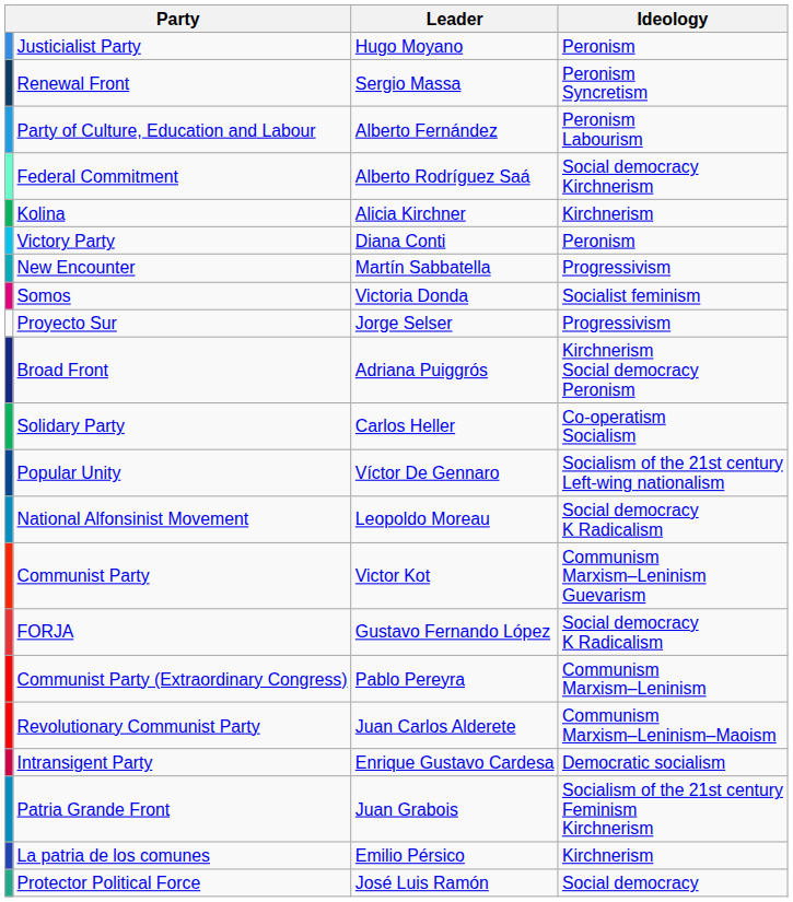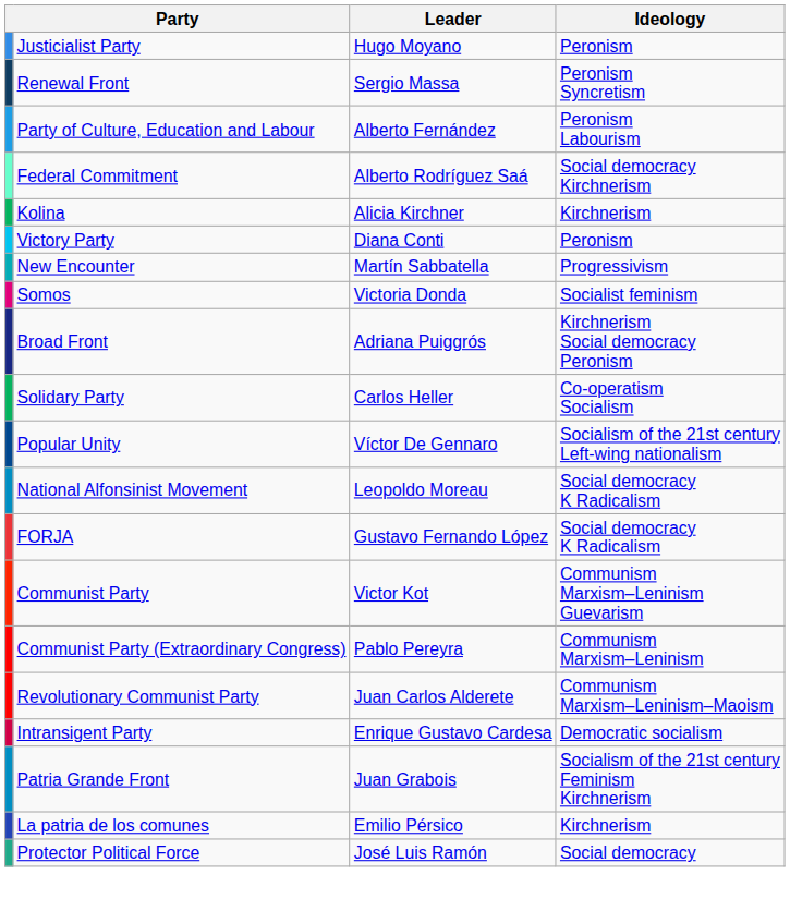 <table class="wikitable" style="font-size:95%">
 <tr>
 <th colspan=2>Party</th>
 <th>Leader</th>
 <th>Ideology</th>
 </tr>
 <tr>
 <td bgcolor="#318ce7"></td>
 <td><a href='#'>Justicialist Party</a></td>
 <td><a href='#'>Hugo Moyano</a></td>
 <td><a href='#'>Peronism</a></td>
 </tr>
 <tr>
 <td bgcolor="#0e3c61"></td>
 <td><a href='#'>Renewal Front</a></td>
 <td><a href='#'>Sergio Massa</a></td>
 <td><a href='#'>Peronism</a><br><a href='#'>Syncretism</a></td>
 </tr>
 <tr>
 <td bgcolor="#1b9ee6"></td>
 <td><a href='#'>Party of Culture, Education and Labour</a></td>
 <td><a href='#'>Alberto Fernández</a></td>
 <td><a href='#'>Peronism</a><br><a href='#'>Labourism</a></td>
 </tr>
 <tr>
 <td bgcolor="#66ffcc"></td>
 <td><a href='#'>Federal Commitment</a></td>
 <td><a href='#'>Alberto Rodríguez Saá</a></td>
 <td><a href='#'>Social democracy</a><br><a href='#'>Kirchnerism</a></td>
 </tr>
 <tr>
 <td bgcolor="#04b45f"></td>
 <td><a href='#'>Kolina</a></td>
 <td><a href='#'>Alicia Kirchner</a></td>
 <td><a href='#'>Kirchnerism</a></td>
 </tr>
 <tr>
 <td bgcolor="#00c4f0"></td>
 <td><a href='#'>Victory Party</a></td>
 <td><a href='#'>Diana Conti</a></td>
 <td><a href='#'>Peronism</a></td>
 </tr>
 <tr>
 <td bgcolor="#03ACB6"></td>
 <td><a href='#'>New Encounter</a></td>
 <td><a href='#'>Martín Sabbatella</a></td>
 <td><a href='#'>Progressivism</a></td>
 </tr>
 <tr>
 <td bgcolor="#e2007a"></td>
 <td><a href='#'>Somos</a></td>
 <td><a href='#'>Victoria Donda</a></td>
 <td><a href='#'>Socialist feminism</a></td>
 </tr>
 <tr>
-<td bgcolor=></td>
-<td><a href='#'>Proyecto Sur</a></td>
-<td><a href='#'>Jorge Selser</a></td>
-<td><a href='#'>Progressivism</a></td>
-</tr>
-<tr>
 <td bgcolor="#172683"></td>
 <td><a href='#'>Broad Front</a></td>
 <td><a href='#'>Adriana Puiggrós</a></td>
 <td><a href='#'>Kirchnerism</a><br><a href='#'>Social democracy</a><br><a href='#'>Peronism</a></td>
 </tr>
 <tr>
 <td bgcolor="#04b45f"></td>
 <td><a href='#'>Solidary Party</a></td>
 <td><a href='#'>Carlos Heller</a></td>
 <td><a href='#'>Co-operatism</a><br><a href='#'>Socialism</a></td>
 </tr>
 <tr>
 <td bgcolor=#00478F></td>
 <td><a href='#'>Popular Unity</a></td>
 <td><a href='#'>Víctor De Gennaro</a></td>
 <td><a href='#'>Socialism of the 21st century</a><br><a href='#'>Left-wing nationalism</a></td>
 </tr>
 <tr>
 <td bgcolor="#008fc3"></td>
 <td><a href='#'>National Alfonsinist Movement</a></td>
 <td><a href='#'>Leopoldo Moreau</a></td>
 <td><a href='#'>Social democracy</a><br><a href='#'>K Radicalism</a></td>
 </tr>
 <tr>
+<td bgcolor= "#ed3237"></td>
+<td><a href='#'>FORJA</a></td>
+<td><a href='#'>Gustavo Fernando López</a></td>
+<td><a href='#'>Social democracy</a><br><a href='#'>K Radicalism</a></td>
+</tr>
+<tr>
 <td bgcolor="#ff2400"></td>
 <td><a href='#'>Communist Party</a></td>
 <td><a href='#'>Victor Kot</a></td>
 <td><a href='#'>Communism</a><br><a href='#'>Marxism–Leninism</a><br><a href='#'>Guevarism</a></td>
-</tr>
-<tr>
-<td bgcolor= "#ed3237"></td>
-<td><a href='#'>FORJA</a></td>
-<td><a href='#'>Gustavo Fernando López</a></td>
-<td><a href='#'>Social democracy</a><br><a href='#'>K Radicalism</a></td>
 </tr>
 <tr>
 <td bgcolor=red></td>
 <td><a href='#'>Communist Party (Extraordinary Congress)</a></td>
 <td><a href='#'>Pablo Pereyra</a></td>
 <td><a href='#'>Communism</a><br><a href='#'>Marxism–Leninism</a></td>
 </tr>
 <tr>
 <td bgcolor=red></td>
 <td><a href='#'>Revolutionary Communist Party</a></td>
 <td><a href='#'>Juan Carlos Alderete</a></td>
 <td><a href='#'>Communism</a><br><a href='#'>Marxism–Leninism–Maoism</a></td>
 </tr>
 <tr>
 <td bgcolor="#d10047"></td>
 <td><a href='#'>Intransigent Party</a></td>
 <td><a href='#'>Enrique Gustavo Cardesa</a></td>
 <td><a href='#'>Democratic socialism</a></td>
 </tr>
 <tr>
 <td bgcolor="#008fc3"></td>
 <td><a href='#'>Patria Grande Front</a></td>
 <td><a href='#'>Juan Grabois</a></td>
 <td><a href='#'>Socialism of the 21st century</a><br><a href='#'>Feminism</a><br><a href='#'>Kirchnerism</a></td>
 </tr>
 <tr>
 <td bgcolor="#2243B6"></td>
 <td><a href='#'>La patria de los comunes</a></td>
 <td><a href='#'>Emilio Pérsico</a></td>
 <td><a href='#'>Kirchnerism</a></td>
 </tr>
 <tr>
 <td bgcolor="#1FAA89"></td>
 <td><a href='#'>Protector Political Force</a></td>
 <td><a href='#'>José Luis Ramón</a></td>
 <td><a href='#'>Social democracy</a></td>
 </tr>
 </table>
